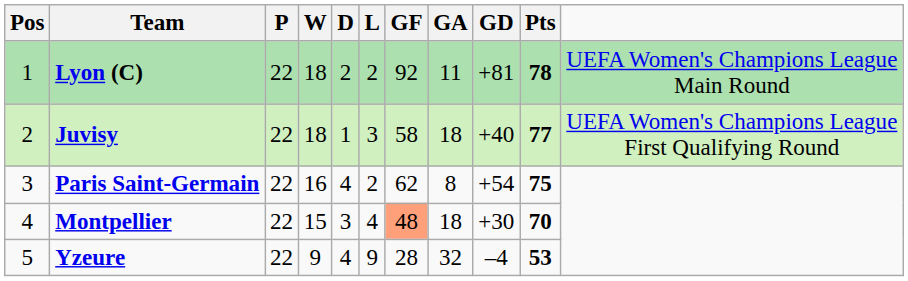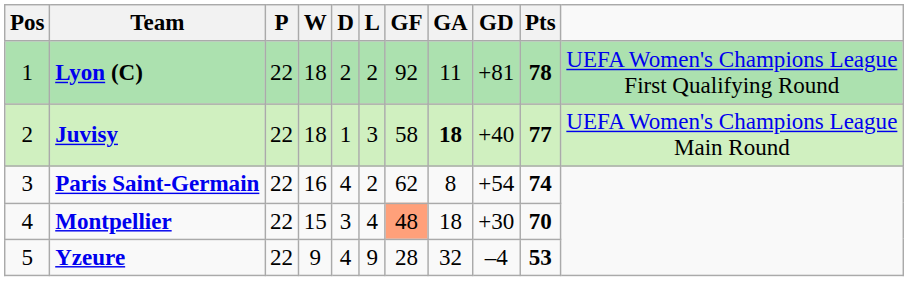 <table class="wikitable sortable" style="text-align: center;">
 <tr>
 <th align="center">Pos</th>
 <th align="center">Team</th>
 <th align="center">P</th>
 <th align="center">W</th>
 <th align="center">D</th>
 <th align="center">L</th>
 <th align="center">GF</th>
 <th align="center">GA</th>
 <th align="center">GD</th>
 <th align="center">Pts</th>
 </tr>
 <tr align=center style="background:#ACE1AF;">
 <td>1</td>
 <td style="text-align:left;"><strong><a href='#'>Lyon</a></strong> <strong>(C)</strong></td>
 <td>22</td>
 <td>18</td>
 <td>2</td>
 <td>2</td>
 <td>92</td>
 <td>11</td>
 <td>+81</td>
 <td><strong>78</strong></td>
-<td><a href='#'>UEFA Women's Champions League</a> <br> Main Round</td>
+<td><a href='#'>UEFA Women's Champions League</a> <br> First Qualifying Round</td>
 </tr>
 <tr align=center style="background:#D0F0C0;">
 <td>2</td>
 <td style="text-align:left;"><strong><a href='#'>Juvisy</a></strong></td>
 <td>22</td>
 <td>18</td>
 <td>1</td>
 <td>3</td>
 <td>58</td>
-<td>18</td>
+<td><strong>18</strong></td>
 <td>+40</td>
 <td><strong>77</strong></td>
-<td><a href='#'>UEFA Women's Champions League</a> <br> First Qualifying Round</td>
+<td><a href='#'>UEFA Women's Champions League</a> <br> Main Round</td>
 </tr>
 <tr>
 <td>3</td>
 <td style="text-align:left;"><strong><a href='#'>Paris Saint-Germain</a></strong></td>
 <td>22</td>
 <td>16</td>
 <td>4</td>
 <td>2</td>
 <td>62</td>
 <td>8</td>
 <td>+54</td>
-<td><strong>75</strong></td>
+<td><strong>74</strong></td>
 </tr>
 <tr>
 <td>4</td>
 <td style="text-align:left;"><strong><a href='#'>Montpellier</a></strong></td>
 <td>22</td>
 <td>15</td>
 <td>3</td>
 <td>4</td>
 <td style="background: lightsalmon;">48</td>
 <td>18</td>
 <td>+30</td>
 <td><strong>70</strong></td>
 </tr>
 <tr>
 <td>5</td>
 <td style="text-align:left;"><strong><a href='#'>Yzeure</a></strong></td>
 <td>22</td>
 <td>9</td>
 <td>4</td>
 <td>9</td>
 <td>28</td>
 <td>32</td>
 <td>–4</td>
 <td><strong>53</strong></td>
 </tr>
 </table>
